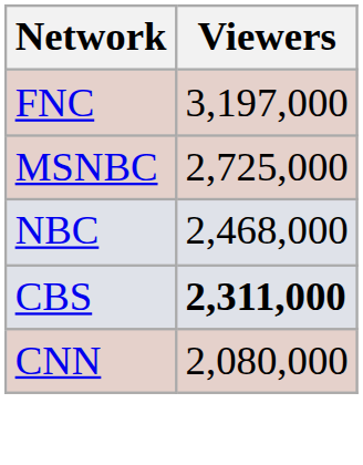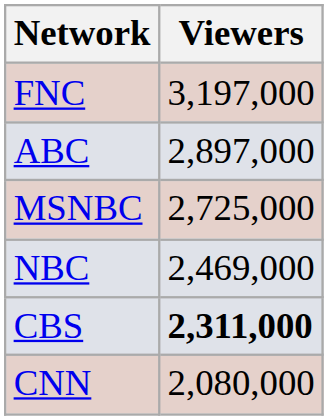 <table class="wikitable">
 <tr>
 <th>Network</th>
 <th>Viewers</th>
 </tr>
 <tr style="background:#e5d1cb;">
 <td><a href='#'>FNC</a></td>
 <td>3,197,000</td>
 </tr>
+<tr style="background:#dfe2e9;">
+<td><a href='#'>ABC</a></td>
+<td>2,897,000</td>
+</tr>
 <tr style="background:#e5d1cb;">
 <td><a href='#'>MSNBC</a></td>
 <td>2,725,000</td>
 </tr>
 <tr style="background:#dfe2e9;">
 <td><a href='#'>NBC</a></td>
-<td>2,468,000</td>
+<td>2,469,000</td>
 </tr>
 <tr style="background:#dfe2e9;">
 <td><a href='#'>CBS</a></td>
 <td><strong>2,311,000</strong></td>
 </tr>
 <tr style="background:#e5d1cb;">
 <td><a href='#'>CNN</a></td>
 <td>2,080,000</td>
 </tr>
 </table>
